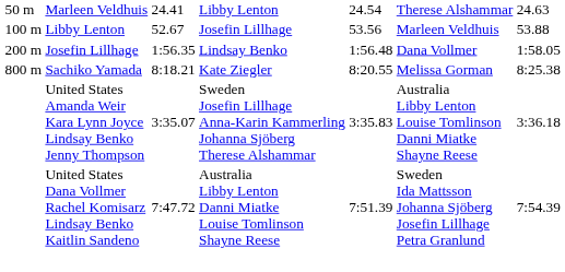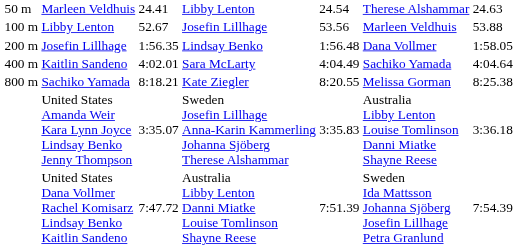 <table>
 <tr>
 <td>50 m</td>
 <td> <a href='#'>Marleen Veldhuis</a></td>
 <td>24.41</td>
 <td> <a href='#'>Libby Lenton</a></td>
 <td>24.54</td>
 <td> <a href='#'>Therese Alshammar</a></td>
 <td>24.63</td>
 </tr>
 <tr>
 <td>100 m</td>
 <td> <a href='#'>Libby Lenton</a></td>
 <td>52.67</td>
 <td> <a href='#'>Josefin Lillhage</a></td>
 <td>53.56</td>
 <td> <a href='#'>Marleen Veldhuis</a></td>
 <td>53.88</td>
 </tr>
 <tr>
 <td>200 m</td>
 <td> <a href='#'>Josefin Lillhage</a></td>
 <td>1:56.35</td>
 <td> <a href='#'>Lindsay Benko</a></td>
 <td>1:56.48</td>
 <td> <a href='#'>Dana Vollmer</a></td>
 <td>1:58.05</td>
 </tr>
 <tr>
+<td>400 m</td>
+<td> <a href='#'>Kaitlin Sandeno</a></td>
+<td>4:02.01</td>
+<td> <a href='#'>Sara McLarty</a></td>
+<td>4:04.49</td>
+<td> <a href='#'>Sachiko Yamada</a></td>
+<td>4:04.64</td>
+</tr>
+<tr>
 <td>800 m</td>
 <td> <a href='#'>Sachiko Yamada</a></td>
 <td>8:18.21</td>
 <td> <a href='#'>Kate Ziegler</a></td>
 <td>8:20.55</td>
 <td> <a href='#'>Melissa Gorman</a></td>
 <td>8:25.38</td>
 </tr>
 <tr>
 <td></td>
 <td> United States<br><a href='#'>Amanda Weir</a><br><a href='#'>Kara Lynn Joyce</a><br><a href='#'>Lindsay Benko</a><br><a href='#'>Jenny Thompson</a></td>
 <td>3:35.07</td>
 <td> Sweden<br><a href='#'>Josefin Lillhage</a><br><a href='#'>Anna-Karin Kammerling</a><br><a href='#'>Johanna Sjöberg</a><br><a href='#'>Therese Alshammar</a></td>
 <td>3:35.83</td>
 <td> Australia<br><a href='#'>Libby Lenton</a><br><a href='#'>Louise Tomlinson</a><br><a href='#'>Danni Miatke</a><br><a href='#'>Shayne Reese</a></td>
 <td>3:36.18</td>
 </tr>
 <tr>
 <td></td>
 <td> United States<br><a href='#'>Dana Vollmer</a><br><a href='#'>Rachel Komisarz</a><br><a href='#'>Lindsay Benko</a><br><a href='#'>Kaitlin Sandeno</a></td>
 <td>7:47.72</td>
 <td> Australia<br><a href='#'>Libby Lenton</a><br><a href='#'>Danni Miatke</a><br><a href='#'>Louise Tomlinson</a><br><a href='#'>Shayne Reese</a></td>
 <td>7:51.39</td>
 <td> Sweden<br><a href='#'>Ida Mattsson</a><br><a href='#'>Johanna Sjöberg</a><br><a href='#'>Josefin Lillhage</a><br><a href='#'>Petra Granlund</a></td>
 <td>7:54.39</td>
 </tr>
 </table>
